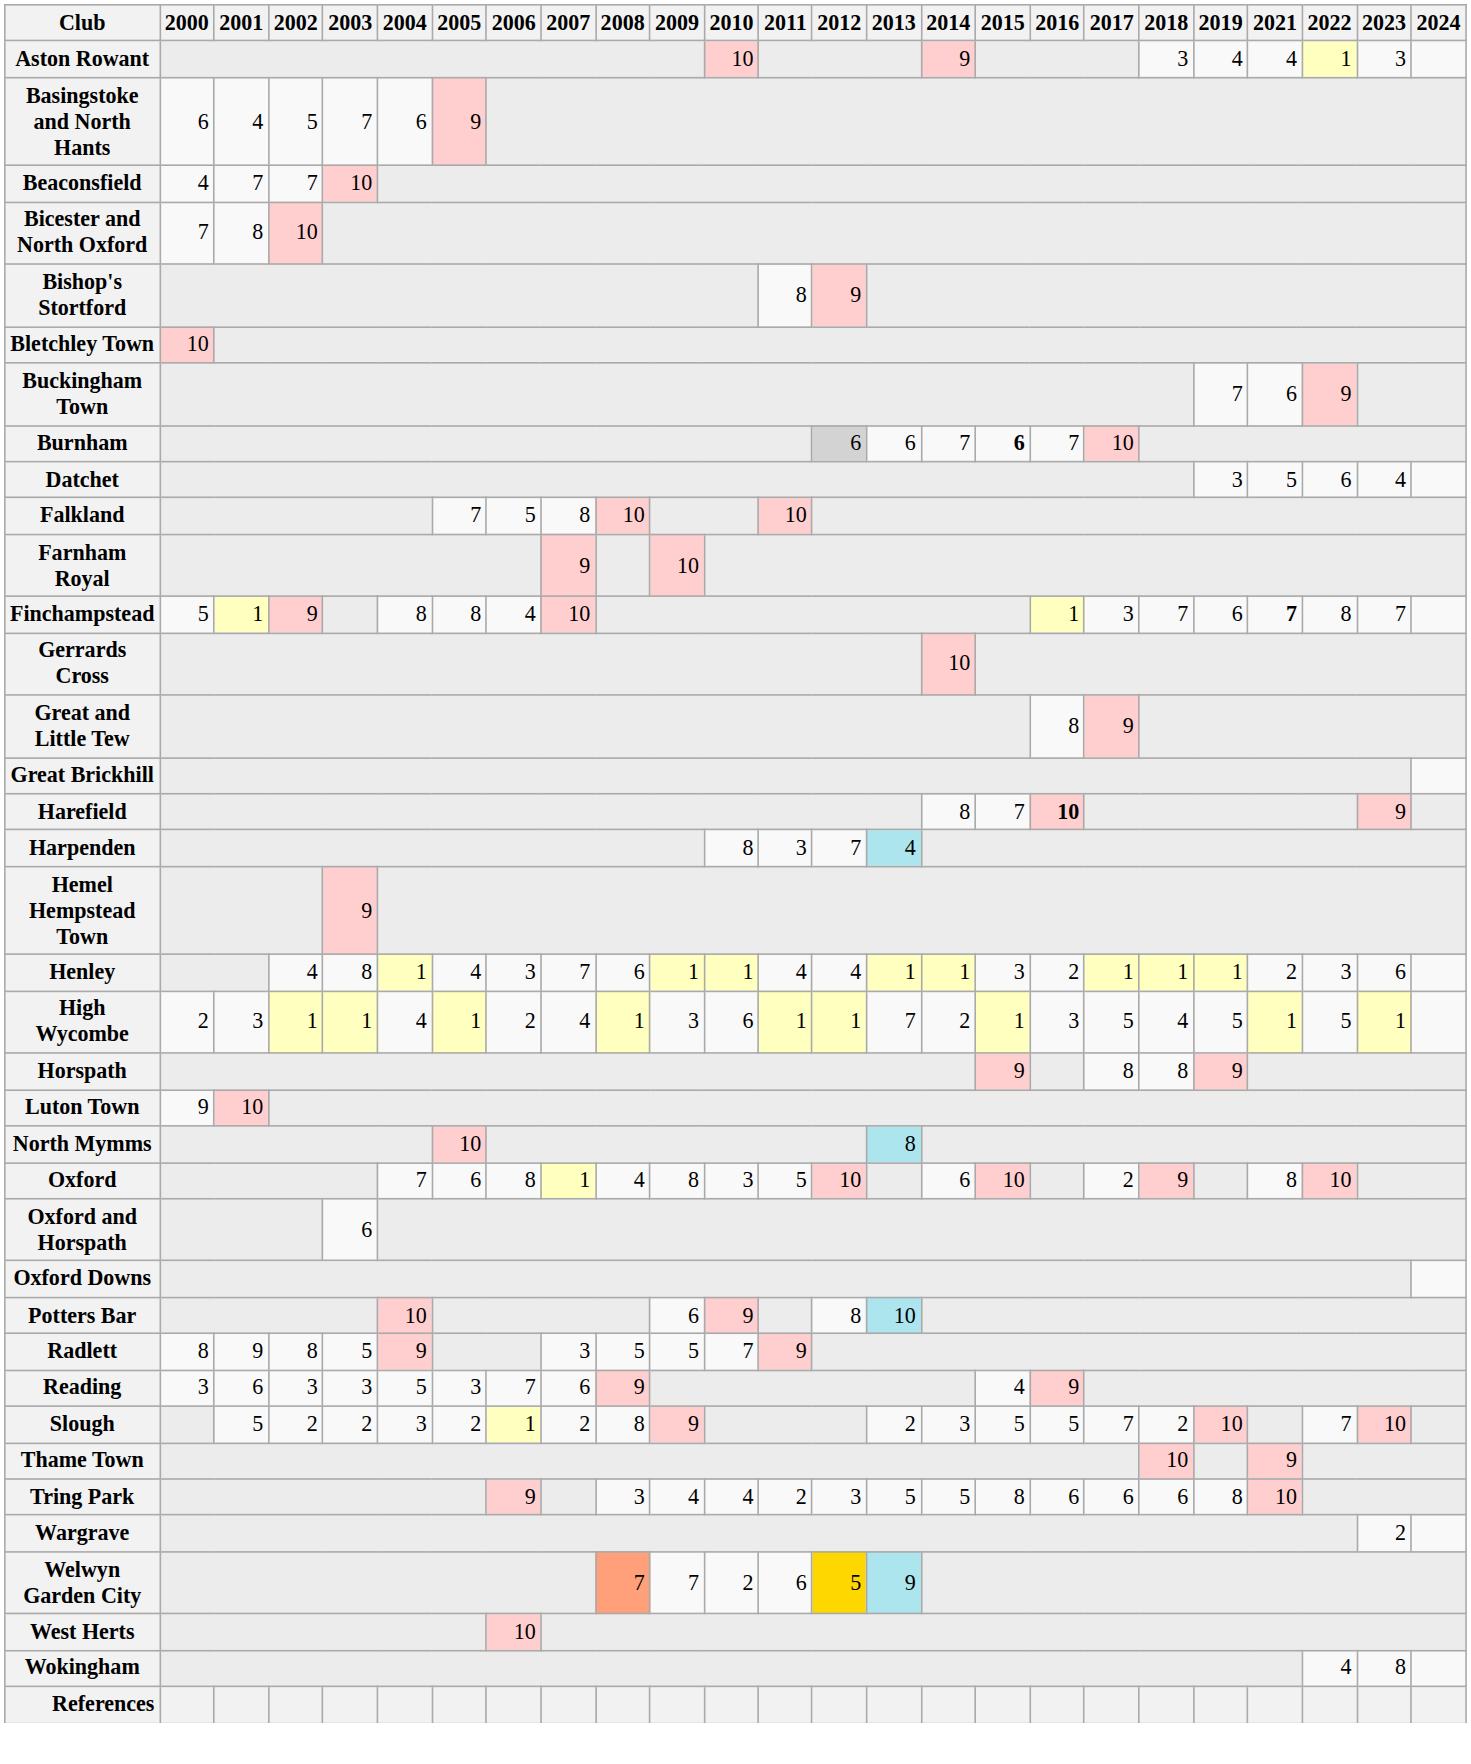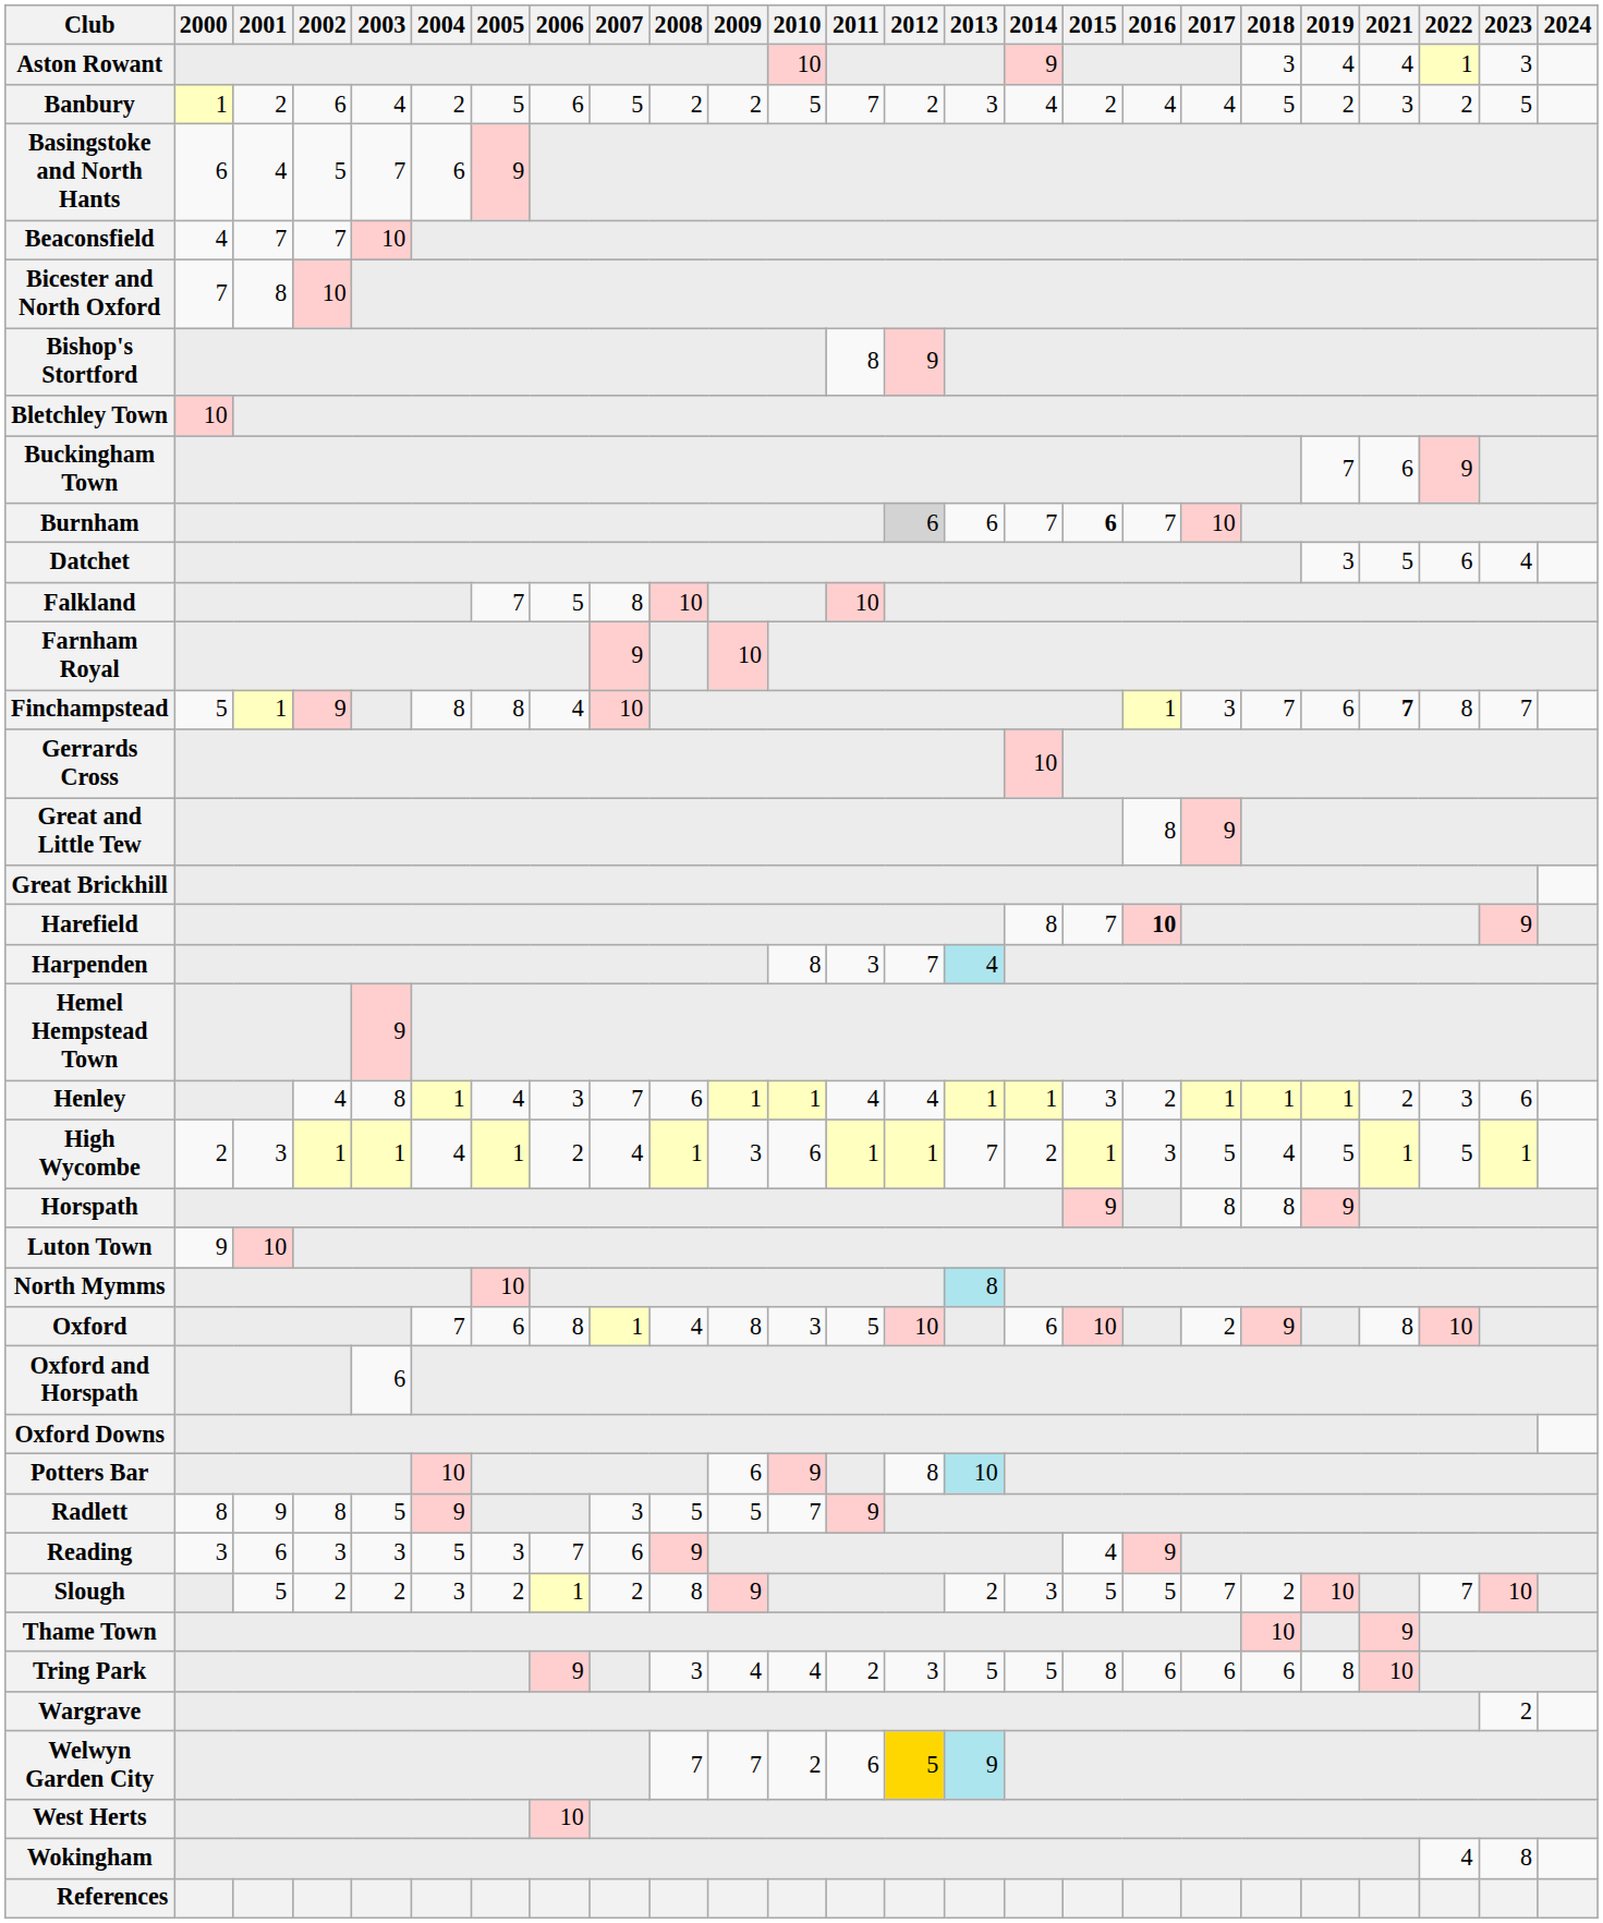 <table class="wikitable plainrowheaders" style="font-size:85%; text-align: right;">
 <tr>
 <th scope="col">Club</th>
 <th scope="col">2000</th>
 <th scope="col">2001</th>
 <th scope="col">2002</th>
 <th scope="col">2003</th>
 <th scope="col">2004</th>
 <th scope="col">2005</th>
 <th scope="col">2006</th>
 <th scope="col">2007</th>
 <th scope="col">2008</th>
 <th scope="col">2009</th>
 <th scope="col">2010</th>
 <th scope="col">2011</th>
 <th scope="col">2012</th>
 <th scope="col">2013</th>
 <th scope="col">2014</th>
 <th scope="col">2015</th>
 <th scope="col">2016</th>
 <th scope="col">2017</th>
 <th scope="col">2018</th>
 <th scope="col">2019</th>
 <th scope="col">2021</th>
 <th scope="col">2022</th>
 <th scope="col">2023</th>
 <th scope="col">2024</th>
 </tr>
 <tr>
 <th scope="row">Aston Rowant</th>
 <td bgcolor="#ececec" colspan="10"></td>
 <td bgcolor="#ffcfcf">10</td>
 <td bgcolor="#ececec" colspan="3"></td>
 <td bgcolor="#ffcfcf">9</td>
 <td bgcolor="#ececec" colspan="3"></td>
 <td>3</td>
 <td>4</td>
 <td>4</td>
 <td bgcolor="#ffffbf">1</td>
 <td>3</td>
+<td></td>
+</tr>
+<tr>
+<th scope="row">Banbury</th>
+<td bgcolor="#ffffbf">1</td>
+<td>2</td>
+<td>6</td>
+<td>4</td>
+<td>2</td>
+<td>5</td>
+<td>6</td>
+<td>5</td>
+<td>2</td>
+<td>2</td>
+<td>5</td>
+<td>7</td>
+<td>2</td>
+<td>3</td>
+<td>4</td>
+<td>2</td>
+<td>4</td>
+<td>4</td>
+<td>5</td>
+<td>2</td>
+<td>3</td>
+<td>2</td>
+<td>5</td>
 <td></td>
 </tr>
 <tr>
 <th scope="row">Basingstoke and North Hants</th>
 <td>6</td>
 <td>4</td>
 <td>5</td>
 <td>7</td>
 <td>6</td>
 <td bgcolor="#ffcfcf">9</td>
 <td bgcolor="#ececec" colspan="18"></td>
 </tr>
 <tr>
 <th scope="row">Beaconsfield</th>
 <td>4</td>
 <td>7</td>
 <td>7</td>
 <td bgcolor="#ffcfcf">10</td>
 <td bgcolor="#ececec" colspan="20"></td>
 </tr>
 <tr>
 <th scope="row">Bicester and North Oxford</th>
 <td>7</td>
 <td>8</td>
 <td bgcolor="#ffcfcf">10</td>
 <td bgcolor="#ececec" colspan="21"></td>
 </tr>
 <tr>
 <th scope="row">Bishop's Stortford</th>
 <td bgcolor="#ececec" colspan="11"></td>
 <td>8</td>
 <td bgcolor="#ffcfcf">9</td>
 <td bgcolor="#ececec" colspan="11"></td>
 </tr>
 <tr>
 <th scope="row">Bletchley Town</th>
 <td bgcolor="#ffcfcf">10</td>
 <td bgcolor="#ececec" colspan="23"></td>
 </tr>
 <tr>
 <th scope="row">Buckingham Town</th>
 <td bgcolor="#ececec" colspan="19"></td>
 <td>7</td>
 <td>6</td>
 <td bgcolor="#ffcfcf">9</td>
 <td bgcolor="#ececec" colspan="2"></td>
 </tr>
 <tr>
 <th scope="row">Burnham</th>
 <td bgcolor="#ececec" colspan="12"></td>
 <td style="background: lightgrey;">6</td>
 <td>6</td>
 <td>7</td>
 <td><strong>6</strong></td>
 <td>7</td>
 <td bgcolor="#ffcfcf">10</td>
 <td bgcolor="#ececec" colspan="6"></td>
 </tr>
 <tr>
 <th scope="row">Datchet</th>
 <td bgcolor="#ececec" colspan="19"></td>
 <td>3</td>
 <td>5</td>
 <td>6</td>
 <td>4</td>
 <td></td>
 </tr>
 <tr>
 <th scope="row">Falkland</th>
 <td bgcolor="#ececec" colspan="5"></td>
 <td>7</td>
 <td>5</td>
 <td>8</td>
 <td bgcolor="#ffcfcf">10</td>
 <td bgcolor="#ececec" colspan="2"></td>
 <td bgcolor="#ffcfcf">10</td>
 <td bgcolor="#ececec" colspan="12"></td>
 </tr>
 <tr>
 <th scope="row">Farnham Royal</th>
 <td bgcolor="#ececec" colspan="7"></td>
 <td bgcolor="#ffcfcf">9</td>
 <td bgcolor="#ececec"></td>
 <td bgcolor="#ffcfcf">10</td>
 <td bgcolor="#ececec" colspan="14"></td>
 </tr>
 <tr>
 <th scope="row">Finchampstead</th>
 <td>5</td>
 <td bgcolor="#ffffbf">1</td>
 <td bgcolor="#ffcfcf">9</td>
 <td bgcolor="#ececec"></td>
 <td>8</td>
 <td>8</td>
 <td>4</td>
 <td bgcolor="#ffcfcf">10</td>
 <td bgcolor="#ececec" colspan="8"></td>
 <td bgcolor="#ffffbf">1</td>
 <td>3</td>
 <td>7</td>
 <td>6</td>
 <td><strong>7</strong></td>
 <td>8</td>
 <td>7</td>
 <td></td>
 </tr>
 <tr>
 <th scope="row">Gerrards Cross</th>
 <td bgcolor="#ececec" colspan="14"></td>
 <td bgcolor="#ffcfcf">10</td>
 <td bgcolor="#ececec" colspan="9"></td>
 </tr>
 <tr>
 <th scope="row">Great and Little Tew</th>
 <td bgcolor="#ececec" colspan="16"></td>
 <td>8</td>
 <td bgcolor="#ffcfcf">9</td>
 <td bgcolor="#ececec" colspan="6"></td>
 </tr>
 <tr>
 <th scope="row">Great Brickhill</th>
 <td bgcolor="#ececec" colspan="23"></td>
 <td></td>
 </tr>
 <tr>
 <th scope="row">Harefield</th>
 <td bgcolor="#ececec" colspan="14"></td>
 <td>8</td>
 <td>7</td>
 <td bgcolor="#ffcfcf"><strong>10</strong></td>
 <td bgcolor="#ececec" colspan="5"></td>
 <td bgcolor="#ffcfcf">9</td>
 <td bgcolor="#ececec" colspan="1"></td>
 </tr>
 <tr>
 <th scope="row">Harpenden </th>
 <td bgcolor="#ececec" colspan="10"></td>
 <td>8</td>
 <td>3</td>
 <td>7</td>
 <td bgcolor="#ace5ee">4</td>
 <td bgcolor="#ececec" colspan="10"></td>
 </tr>
 <tr>
 <th scope="row">Hemel Hempstead Town</th>
 <td bgcolor="#ececec" colspan="3"></td>
 <td bgcolor="#ffcfcf">9</td>
 <td bgcolor="#ececec" colspan="20"></td>
 </tr>
 <tr>
 <th scope="row">Henley</th>
 <td bgcolor="#ececec" colspan="2"></td>
 <td>4</td>
 <td>8</td>
 <td bgcolor="#ffffbf">1</td>
 <td>4</td>
 <td>3</td>
 <td>7</td>
 <td>6</td>
 <td bgcolor="#ffffbf">1</td>
 <td bgcolor="#ffffbf">1</td>
 <td>4</td>
 <td>4</td>
 <td bgcolor="#ffffbf">1</td>
 <td bgcolor="#ffffbf">1</td>
 <td>3</td>
 <td>2</td>
 <td bgcolor="#ffffbf">1</td>
 <td bgcolor="#ffffbf">1</td>
 <td bgcolor="#ffffbf">1</td>
 <td>2</td>
 <td>3</td>
 <td>6</td>
 <td></td>
 </tr>
 <tr>
 <th scope="row">High Wycombe</th>
 <td>2</td>
 <td>3</td>
 <td bgcolor="#ffffbf">1</td>
 <td bgcolor="#ffffbf">1</td>
 <td>4</td>
 <td bgcolor="#ffffbf">1</td>
 <td>2</td>
 <td>4</td>
 <td bgcolor="#ffffbf">1</td>
 <td>3</td>
 <td>6</td>
 <td bgcolor="#ffffbf">1</td>
 <td bgcolor="#ffffbf">1</td>
 <td>7</td>
 <td>2</td>
 <td bgcolor="#ffffbf">1</td>
 <td>3</td>
 <td>5</td>
 <td>4</td>
 <td>5</td>
 <td bgcolor="#ffffbf">1</td>
 <td>5</td>
 <td bgcolor="#ffffbf">1</td>
 <td></td>
 </tr>
 <tr>
 <th scope="row">Horspath </th>
 <td bgcolor="#ececec" colspan="15"></td>
 <td bgcolor="#ffcfcf">9</td>
 <td bgcolor="#ececec"></td>
 <td>8</td>
 <td>8</td>
 <td bgcolor="#ffcfcf">9</td>
 <td bgcolor="#ececec" colspan="4"></td>
 </tr>
 <tr>
 <th scope="row">Luton Town</th>
 <td>9</td>
 <td bgcolor="#ffcfcf">10</td>
 <td bgcolor="#ececec" colspan="22"></td>
 </tr>
 <tr>
 <th scope="row">North Mymms </th>
 <td bgcolor="#ececec" colspan="5"></td>
 <td bgcolor="#ffcfcf">10</td>
 <td bgcolor="#ececec" colspan="7"></td>
 <td bgcolor="#ace5ee">8</td>
 <td bgcolor="#ececec" colspan="10"></td>
 </tr>
 <tr>
 <th scope="row">Oxford </th>
 <td bgcolor="#ececec" colspan="4"></td>
 <td>7</td>
 <td>6</td>
 <td>8</td>
 <td bgcolor="#ffffbf">1</td>
 <td>4</td>
 <td>8</td>
 <td>3</td>
 <td>5</td>
 <td bgcolor="#ffcfcf">10</td>
 <td bgcolor="#ececec"></td>
 <td>6</td>
 <td bgcolor="#ffcfcf">10</td>
 <td bgcolor="#ececec"></td>
 <td>2</td>
 <td bgcolor="#ffcfcf">9</td>
 <td bgcolor="#ececec"></td>
 <td>8</td>
 <td bgcolor="#ffcfcf">10</td>
 <td bgcolor="#ececec" colspan="2"></td>
 </tr>
 <tr>
 <th scope="row">Oxford and Horspath </th>
 <td bgcolor="#ececec" colspan="3"></td>
 <td>6</td>
 <td bgcolor="#ececec" colspan="20"></td>
 </tr>
 <tr>
 <th scope="row">Oxford Downs</th>
 <td bgcolor="#ececec" colspan="23"></td>
 <td></td>
 </tr>
 <tr>
 <th scope="row">Potters Bar </th>
 <td bgcolor="#ececec" colspan="4"></td>
 <td bgcolor="#ffcfcf">10</td>
 <td bgcolor="#ececec" colspan="4"></td>
 <td>6</td>
 <td bgcolor="#ffcfcf">9</td>
 <td bgcolor="#ececec"></td>
 <td>8</td>
 <td bgcolor="#ace5ee">10</td>
 <td bgcolor="#ececec" colspan="10"></td>
 </tr>
 <tr>
 <th scope="row">Radlett</th>
 <td>8</td>
 <td>9</td>
 <td>8</td>
 <td>5</td>
 <td bgcolor="#ffcfcf">9</td>
 <td bgcolor="#ececec" colspan="2"></td>
 <td>3</td>
 <td>5</td>
 <td>5</td>
 <td>7</td>
 <td bgcolor="#ffcfcf">9</td>
 <td bgcolor="#ececec" colspan="12"></td>
 </tr>
 <tr>
 <th scope="row">Reading</th>
 <td>3</td>
 <td>6</td>
 <td>3</td>
 <td>3</td>
 <td>5</td>
 <td>3</td>
 <td>7</td>
 <td>6</td>
 <td bgcolor="#ffcfcf">9</td>
 <td bgcolor="#ececec" colspan="6"></td>
 <td>4</td>
 <td bgcolor="#ffcfcf">9</td>
 <td bgcolor="#ececec" colspan="7"></td>
 </tr>
 <tr>
 <th scope="row">Slough</th>
 <td bgcolor="#ececec"></td>
 <td>5</td>
 <td>2</td>
 <td>2</td>
 <td>3</td>
 <td>2</td>
 <td bgcolor="#ffffbf">1</td>
 <td>2</td>
 <td>8</td>
 <td bgcolor="#ffcfcf">9</td>
 <td bgcolor="#ececec" colspan="3"></td>
 <td>2</td>
 <td>3</td>
 <td>5</td>
 <td>5</td>
 <td>7</td>
 <td>2</td>
 <td bgcolor="#ffcfcf">10</td>
 <td bgcolor="#ececec" colspan="1"></td>
 <td>7</td>
 <td bgcolor="#ffcfcf">10</td>
 <td bgcolor="#ececec" colspan="1"></td>
 </tr>
 <tr>
 <th scope="row">Thame Town</th>
 <td bgcolor="#ececec" colspan="18"></td>
 <td bgcolor="#ffcfcf">10</td>
 <td bgcolor="#ececec"></td>
 <td bgcolor="#ffcfcf">9</td>
 <td bgcolor="#ececec" colspan="3"></td>
 </tr>
 <tr>
 <th scope="row">Tring Park</th>
 <td bgcolor="#ececec" colspan="6"></td>
 <td bgcolor="#ffcfcf">9</td>
 <td bgcolor="#ececec"></td>
 <td>3</td>
 <td>4</td>
 <td>4</td>
 <td>2</td>
 <td>3</td>
 <td>5</td>
 <td>5</td>
 <td>8</td>
 <td>6</td>
 <td>6</td>
 <td>6</td>
 <td>8</td>
 <td bgcolor="#ffcfcf">10</td>
 <td bgcolor="#ececec" colspan="3"></td>
 </tr>
 <tr>
 <th scope="row">Wargrave</th>
 <td bgcolor="#ececec" colspan="22"></td>
 <td>2</td>
 <td></td>
 </tr>
 <tr>
 <th scope="row">Welwyn Garden City </th>
 <td bgcolor="#ececec" colspan="8"></td>
-<td style="background: lightsalmon;">7</td>
+<td>7</td>
 <td>7</td>
 <td>2</td>
 <td>6</td>
 <td style="background: gold;">5</td>
 <td bgcolor="#ace5ee">9</td>
 <td bgcolor="#ececec" colspan="10"></td>
 </tr>
 <tr>
 <th scope="row">West Herts</th>
 <td bgcolor="#ececec" colspan="6"></td>
 <td bgcolor="#ffcfcf">10</td>
 <td bgcolor="#ececec" colspan="17"></td>
 </tr>
 <tr>
 <th scope="row">Wokingham</th>
 <td bgcolor="#ececec" colspan="21"></td>
 <td>4</td>
 <td>8</td>
 <td></td>
 </tr>
 <tr style="text-align: center;">
 <th scope="row" style="text-align: right;">References</th>
 <th scope="col"></th>
 <th scope="col"></th>
 <th scope="col"></th>
 <th scope="col"></th>
 <th scope="col"></th>
 <th scope="col"></th>
 <th scope="col"></th>
 <th scope="col"></th>
 <th scope="col"></th>
 <th scope="col"></th>
 <th scope="col"></th>
 <th scope="col"></th>
 <th scope="col"></th>
 <th scope="col"></th>
 <th scope="col"></th>
 <th scope="col"></th>
 <th scope="col"></th>
 <th scope="col"></th>
 <th scope="col"></th>
 <th scope="col"></th>
 <th scope="col"></th>
 <th scope="col"></th>
 <th scope="col"></th>
 <th scope="col"></th>
 </tr>
 </table>
